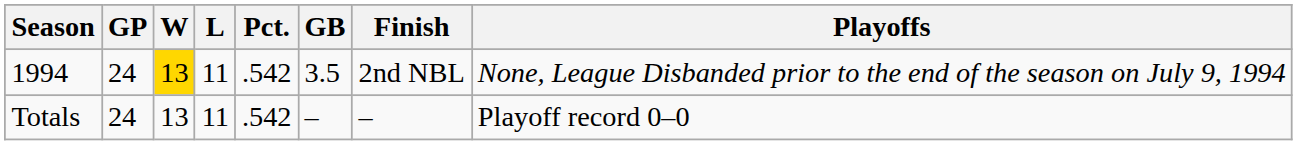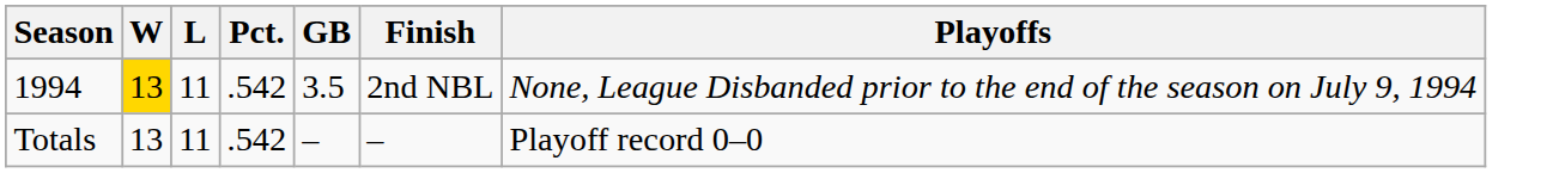 <table class="wikitable">
 <tr>
 <th>Season</th>
-<th>GP</th>
 <th>W</th>
 <th>L</th>
 <th>Pct.</th>
 <th>GB</th>
 <th>Finish</th>
 <th>Playoffs</th>
 </tr>
 <tr>
 <td>1994</td>
-<td>24</td>
 <td style="background: gold;">13</td>
 <td>11</td>
 <td>.542</td>
 <td>3.5</td>
 <td>2nd NBL</td>
 <td><em>None, League Disbanded prior to the end of  the season on July 9, 1994</em></td>
 </tr>
 <tr>
 <td>Totals</td>
-<td>24</td>
 <td>13</td>
 <td>11</td>
 <td>.542</td>
 <td>–</td>
 <td>–</td>
 <td>Playoff record 0–0</td>
 </tr>
 </table>
